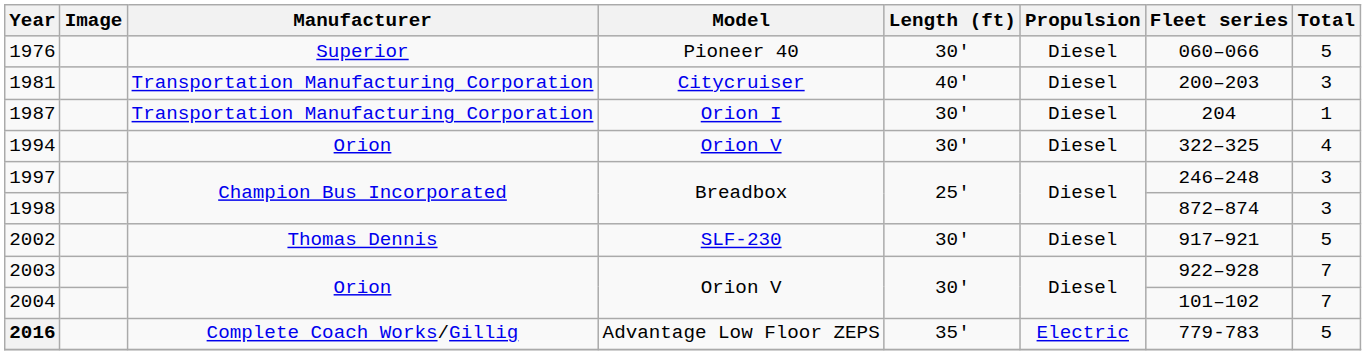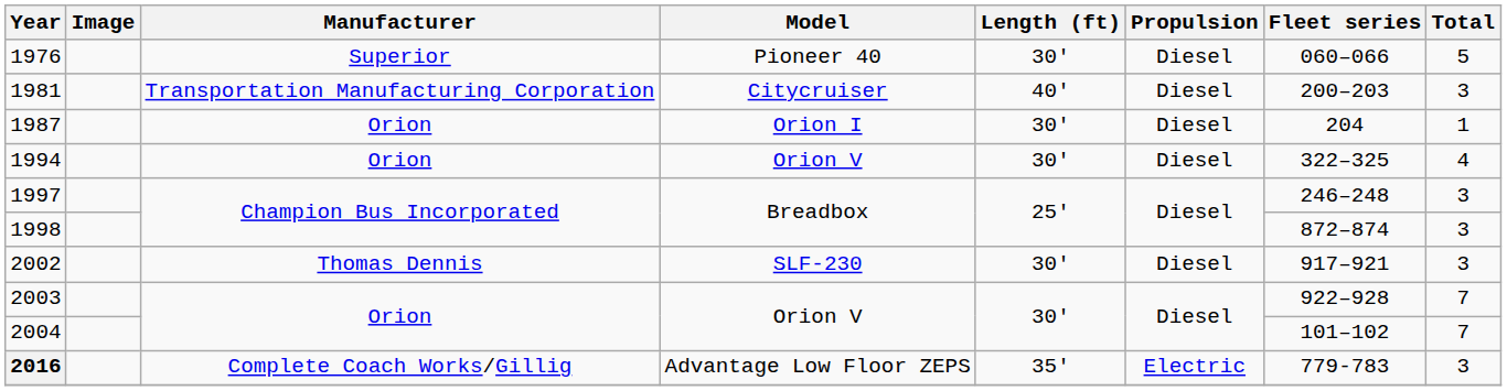 <table class="wikitable" style="text-align:center;">
 <tr>
 <th>Year</th>
 <th>Image</th>
 <th>Manufacturer</th>
 <th>Model</th>
 <th>Length (ft)</th>
 <th>Propulsion</th>
 <th>Fleet series</th>
 <th>Total</th>
 </tr>
 <tr>
 <td>1976</td>
 <td></td>
 <td><a href='#'>Superior</a></td>
 <td>Pioneer 40</td>
 <td>30'</td>
 <td>Diesel</td>
 <td>060–066</td>
 <td>5</td>
 </tr>
 <tr>
 <td>1981</td>
 <td></td>
 <td><a href='#'>Transportation Manufacturing Corporation</a></td>
 <td><a href='#'>Citycruiser</a></td>
 <td>40'</td>
 <td>Diesel</td>
 <td>200–203</td>
 <td>3</td>
 </tr>
 <tr>
 <td>1987</td>
 <td></td>
-<td><a href='#'>Transportation Manufacturing Corporation</a></td>
+<td><a href='#'>Orion</a></td>
 <td><a href='#'>Orion I</a></td>
 <td>30'</td>
 <td>Diesel</td>
 <td>204</td>
 <td>1</td>
 </tr>
 <tr>
 <td>1994</td>
 <td></td>
 <td><a href='#'>Orion</a></td>
 <td><a href='#'>Orion V</a></td>
 <td>30'</td>
 <td>Diesel</td>
 <td>322–325</td>
 <td>4</td>
 </tr>
 <tr>
 <td>1997</td>
 <td></td>
 <td rowspan=2><a href='#'>Champion Bus Incorporated</a></td>
 <td rowspan=2>Breadbox</td>
 <td rowspan=2>25'</td>
 <td rowspan=2>Diesel</td>
 <td>246–248</td>
 <td>3</td>
 </tr>
 <tr>
 <td>1998</td>
 <td></td>
 <td>872–874</td>
 <td>3</td>
 </tr>
 <tr>
 <td>2002</td>
 <td></td>
 <td><a href='#'>Thomas Dennis</a></td>
 <td><a href='#'>SLF-230</a></td>
 <td>30'</td>
 <td>Diesel</td>
 <td>917–921</td>
-<td>5</td>
+<td>3</td>
 </tr>
 <tr>
 <td>2003</td>
 <td></td>
 <td rowspan=2><a href='#'>Orion</a></td>
 <td rowspan=2>Orion V</td>
 <td rowspan=2>30'</td>
 <td rowspan=2>Diesel</td>
 <td>922–928</td>
 <td>7</td>
 </tr>
 <tr>
 <td rowspan=1>2004</td>
 <td></td>
 <td>101–102</td>
 <td>7</td>
 </tr>
 <tr>
 <th>2016</th>
 <td></td>
 <td><a href='#'>Complete Coach Works</a>/<a href='#'>Gillig</a></td>
 <td>Advantage Low Floor ZEPS</td>
 <td>35'</td>
 <td><a href='#'>Electric</a></td>
 <td>779-783</td>
-<td>5</td>
+<td>3</td>
 </tr>
 <tr>
 </tr>
 </table>
